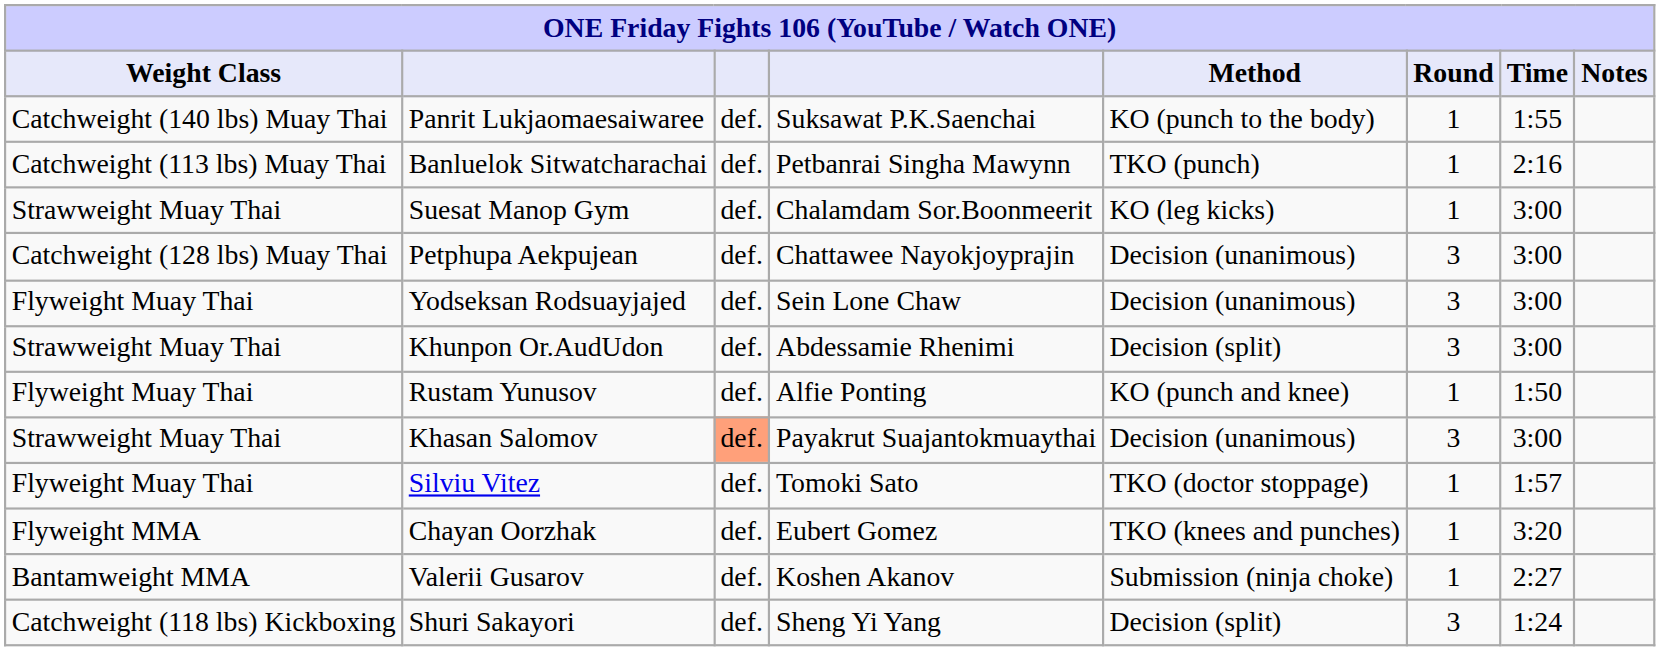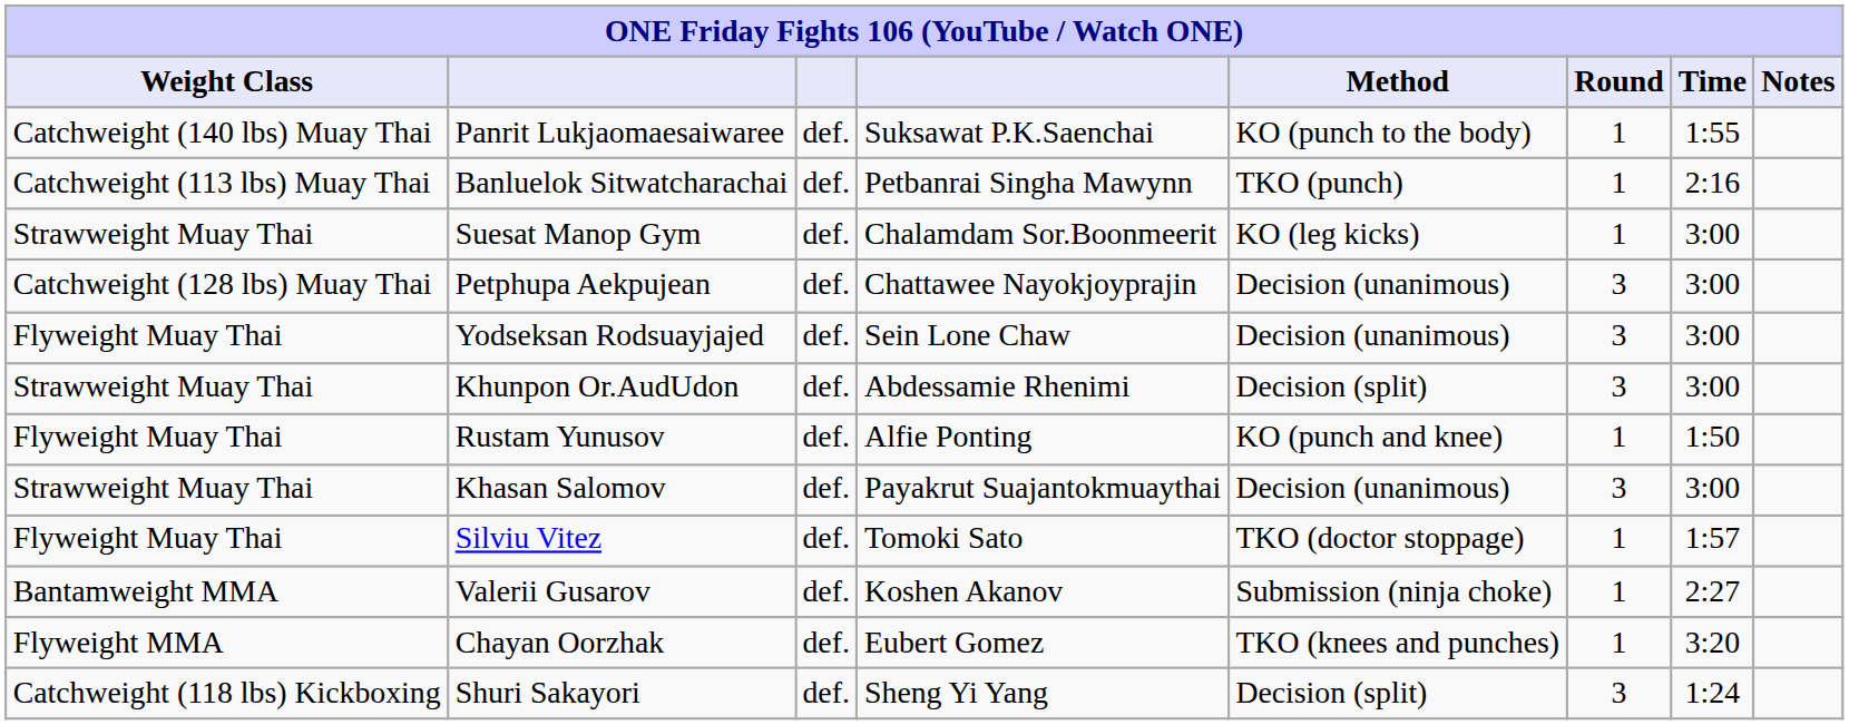 <table class="wikitable" style="font-size: 80%;">
 <tr>
 <th colspan="8" style="background-color: #ccf; color: #000080; text-align: center;"><strong>ONE Friday Fights 106 (YouTube / Watch ONE)</strong></th>
 </tr>
 <tr>
 <th colspan="1" style="background-color: #E6E8FA; color: #000000; text-align: center;">Weight Class</th>
 <th colspan="1" style="background-color: #E6E8FA; color: #000000; text-align: center;"></th>
 <th colspan="1" style="background-color: #E6E8FA; color: #000000; text-align: center;"></th>
 <th colspan="1" style="background-color: #E6E8FA; color: #000000; text-align: center;"></th>
 <th colspan="1" style="background-color: #E6E8FA; color: #000000; text-align: center;">Method</th>
 <th colspan="1" style="background-color: #E6E8FA; color: #000000; text-align: center;">Round</th>
 <th colspan="1" style="background-color: #E6E8FA; color: #000000; text-align: center;">Time</th>
 <th colspan="1" style="background-color: #E6E8FA; color: #000000; text-align: center;">Notes</th>
 </tr>
 <tr>
 <td>Catchweight (140 lbs) Muay Thai</td>
 <td> Panrit Lukjaomaesaiwaree</td>
 <td>def.</td>
 <td> Suksawat P.K.Saenchai</td>
 <td>KO (punch to the body)</td>
 <td align=center>1</td>
 <td align=center>1:55</td>
 <td></td>
 </tr>
 <tr>
 <td>Catchweight (113 lbs) Muay Thai</td>
 <td> Banluelok Sitwatcharachai</td>
 <td>def.</td>
 <td> Petbanrai Singha Mawynn</td>
 <td>TKO (punch)</td>
 <td align=center>1</td>
 <td align=center>2:16</td>
 <td></td>
 </tr>
 <tr>
 <td>Strawweight Muay Thai</td>
 <td> Suesat Manop Gym</td>
 <td>def.</td>
 <td> Chalamdam Sor.Boonmeerit</td>
 <td>KO (leg kicks)</td>
 <td align=center>1</td>
 <td align=center>3:00</td>
 <td></td>
 </tr>
 <tr>
 <td>Catchweight (128 lbs) Muay Thai</td>
 <td> Petphupa Aekpujean</td>
 <td>def.</td>
 <td> Chattawee Nayokjoyprajin</td>
 <td>Decision (unanimous)</td>
 <td align=center>3</td>
 <td align=center>3:00</td>
 <td></td>
 </tr>
 <tr>
 <td>Flyweight Muay Thai</td>
 <td> Yodseksan Rodsuayjajed</td>
 <td>def.</td>
 <td> Sein Lone Chaw</td>
 <td>Decision (unanimous)</td>
 <td align=center>3</td>
 <td align=center>3:00</td>
 <td></td>
 </tr>
 <tr>
 <td>Strawweight Muay Thai</td>
 <td> Khunpon Or.AudUdon</td>
 <td>def.</td>
 <td> Abdessamie Rhenimi</td>
 <td>Decision (split)</td>
 <td align=center>3</td>
 <td align=center>3:00</td>
 <td></td>
 </tr>
 <tr>
 <td>Flyweight Muay Thai</td>
 <td> Rustam Yunusov</td>
 <td>def.</td>
 <td> Alfie Ponting</td>
 <td>KO (punch and knee)</td>
 <td align=center>1</td>
 <td align=center>1:50</td>
 <td></td>
 </tr>
 <tr>
 <td>Strawweight Muay Thai</td>
 <td> Khasan Salomov</td>
-<td style="background: lightsalmon;">def.</td>
+<td>def.</td>
 <td> Payakrut Suajantokmuaythai</td>
 <td>Decision (unanimous)</td>
 <td align=center>3</td>
 <td align=center>3:00</td>
 <td></td>
 </tr>
 <tr>
 <td>Flyweight Muay Thai</td>
 <td> <a href='#'>Silviu Vitez</a></td>
 <td>def.</td>
 <td> Tomoki Sato</td>
 <td>TKO (doctor stoppage)</td>
 <td align=center>1</td>
 <td align=center>1:57</td>
 <td></td>
 </tr>
 <tr>
+<td>Bantamweight MMA</td>
+<td> Valerii Gusarov</td>
+<td>def.</td>
+<td> Koshen Akanov</td>
+<td>Submission (ninja choke)</td>
+<td align=center>1</td>
+<td align=center>2:27</td>
+<td></td>
+</tr>
+<tr>
 <td>Flyweight MMA</td>
 <td> Chayan Oorzhak</td>
 <td>def.</td>
 <td> Eubert Gomez</td>
 <td>TKO (knees and punches)</td>
 <td align=center>1</td>
 <td align=center>3:20</td>
-<td></td>
-</tr>
-<tr>
-<td>Bantamweight MMA</td>
-<td> Valerii Gusarov</td>
-<td>def.</td>
-<td> Koshen Akanov</td>
-<td>Submission (ninja choke)</td>
-<td align=center>1</td>
-<td align=center>2:27</td>
 <td></td>
 </tr>
 <tr>
 <td>Catchweight (118 lbs) Kickboxing</td>
 <td> Shuri Sakayori</td>
 <td>def.</td>
 <td> Sheng Yi Yang</td>
 <td>Decision (split)</td>
 <td align=center>3</td>
 <td align=center>1:24</td>
 <td></td>
 </tr>
 </table>
